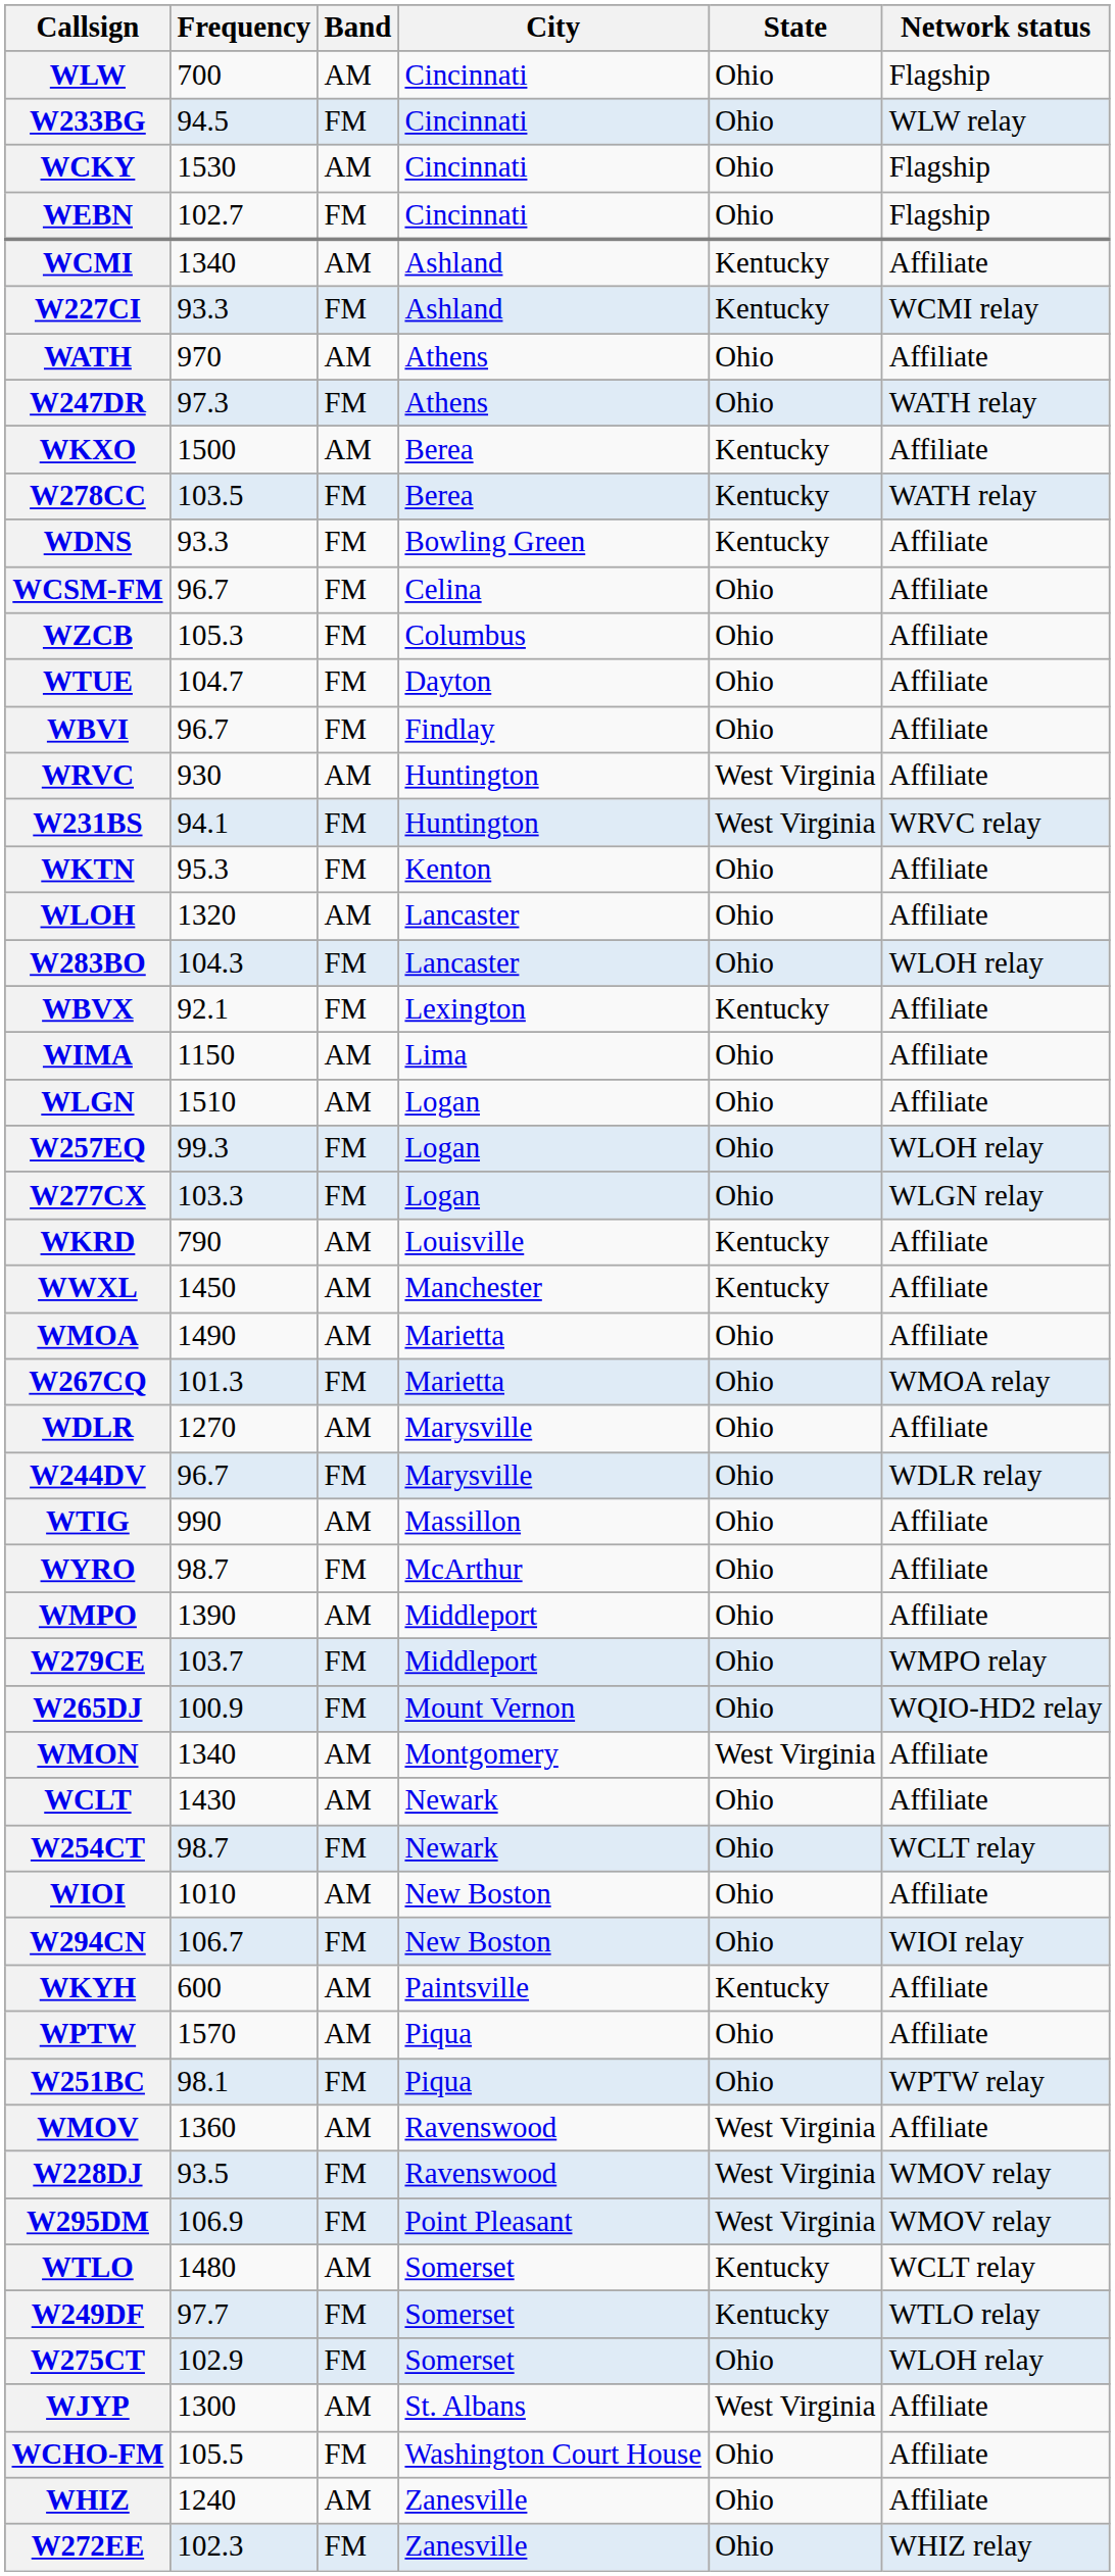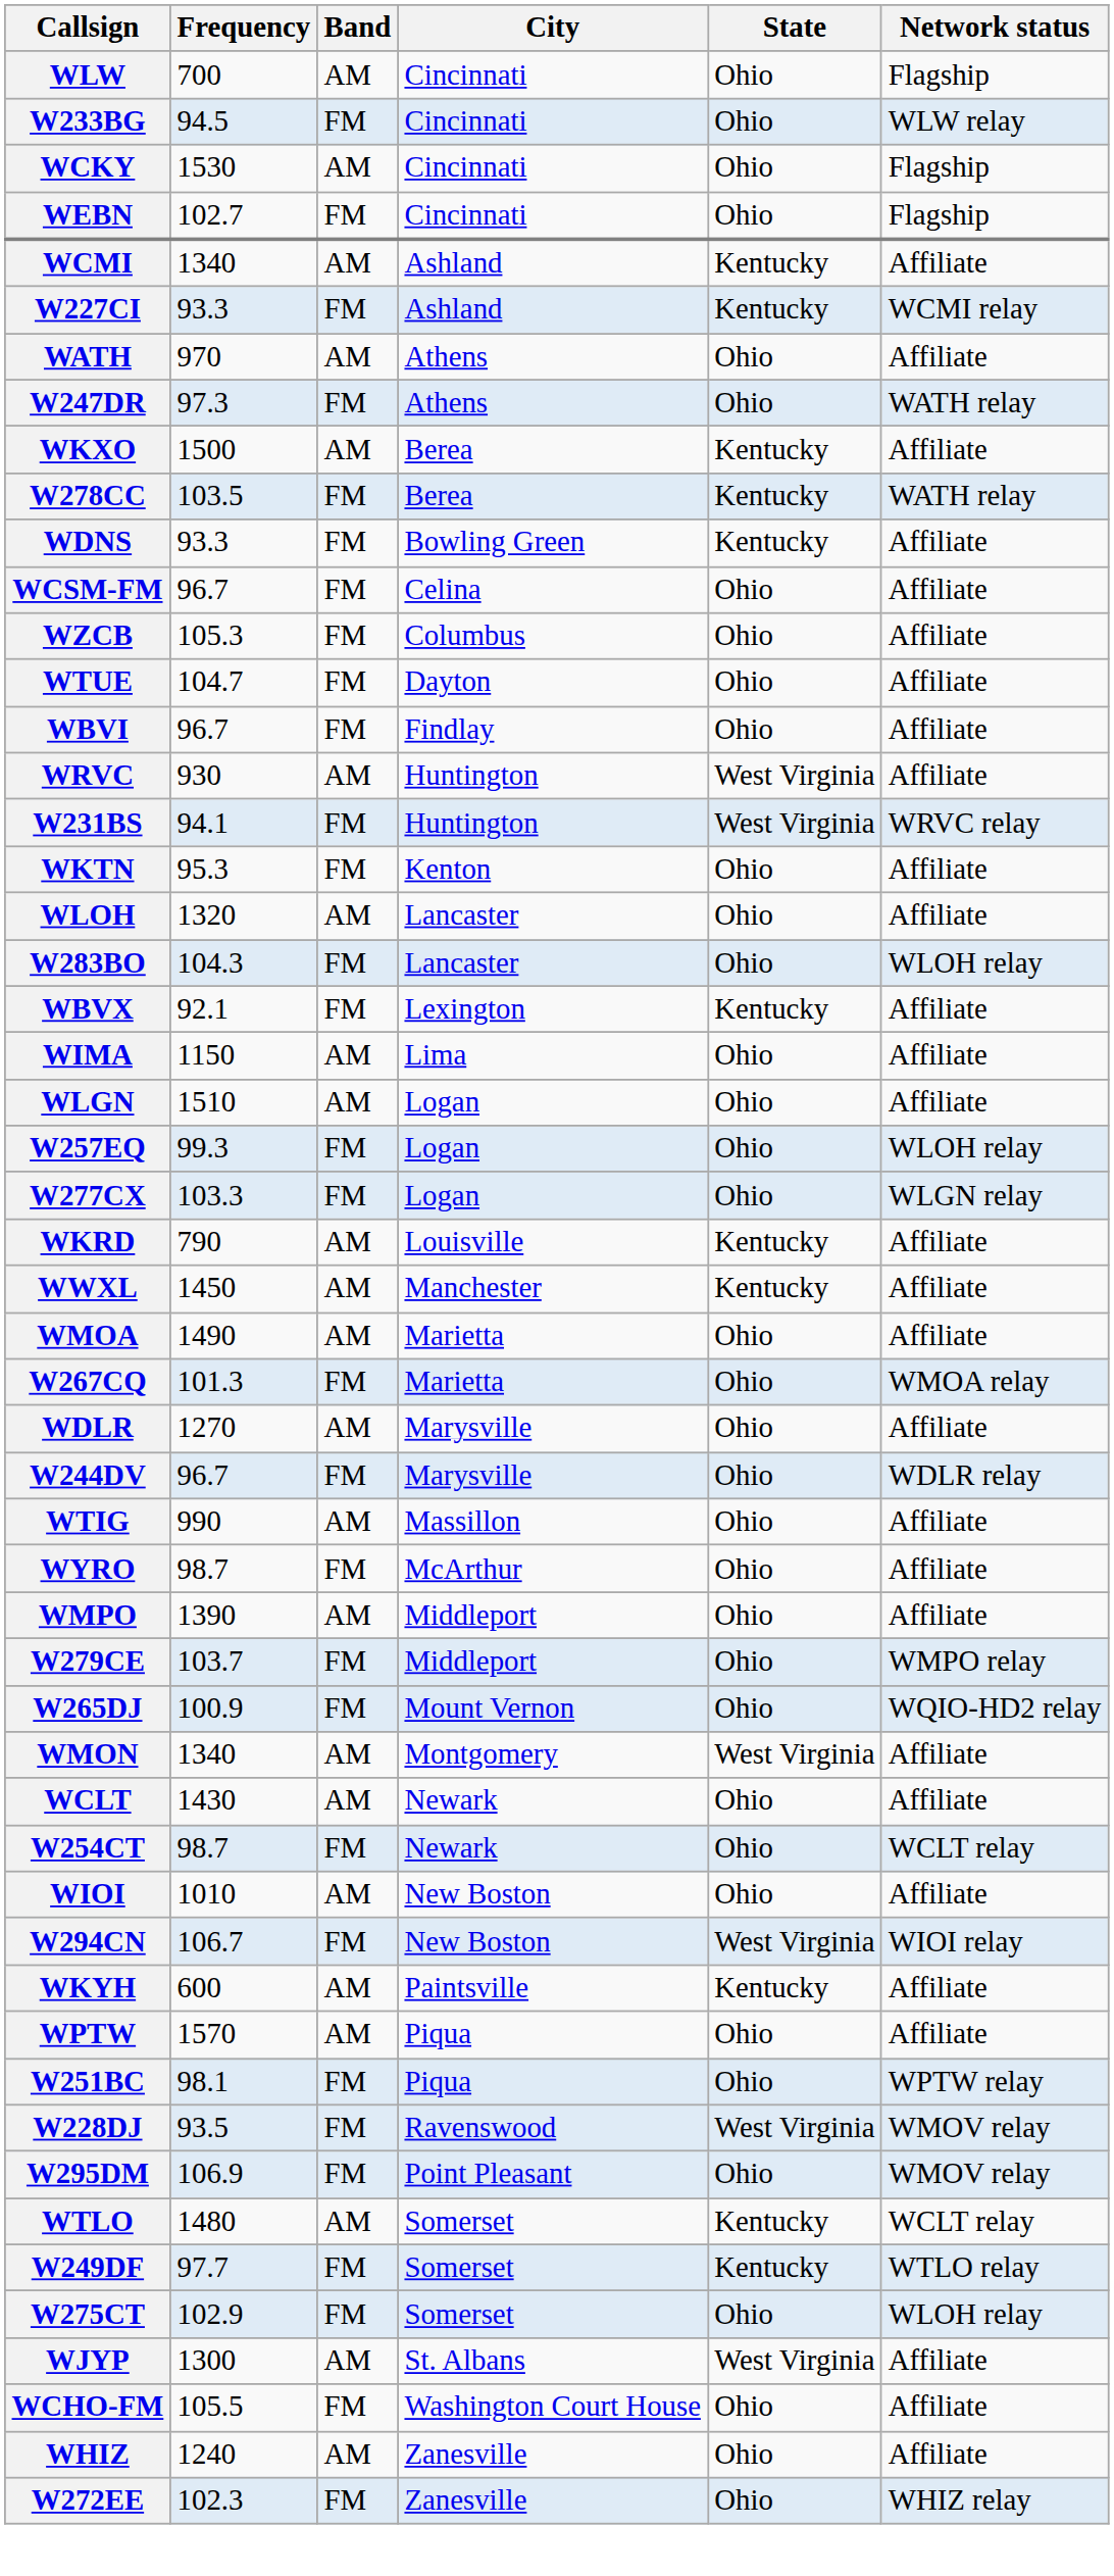 <table class="wikitable sortable">
 <tr>
 <th scope = "col">Callsign</th>
 <th scope = "col">Frequency</th>
 <th scope = "col">Band</th>
 <th scope = "col">City</th>
 <th scope = "col">State</th>
 <th scope = "col">Network status</th>
 </tr>
 <tr>
 <th scope = "row"><a href='#'>WLW</a></th>
 <td>700</td>
 <td>AM</td>
 <td><a href='#'>Cincinnati</a></td>
 <td>Ohio</td>
 <td>Flagship</td>
 </tr>
 <tr style="background-color:#DFEBF6;">
 <th scope = "row"><a href='#'>W233BG</a></th>
 <td>94.5</td>
 <td>FM</td>
 <td><a href='#'>Cincinnati</a></td>
 <td>Ohio</td>
 <td>WLW relay</td>
 </tr>
 <tr>
 <th scope = "row"><a href='#'>WCKY</a></th>
 <td>1530</td>
 <td>AM</td>
 <td><a href='#'>Cincinnati</a></td>
 <td>Ohio</td>
 <td>Flagship</td>
 </tr>
 <tr style="border-bottom: 2px solid grey">
 <th scope = "row"><a href='#'>WEBN</a></th>
 <td>102.7</td>
 <td>FM</td>
 <td><a href='#'>Cincinnati</a></td>
 <td>Ohio</td>
 <td>Flagship</td>
 </tr>
 <tr>
 <th scope = "row"><a href='#'>WCMI</a></th>
 <td>1340</td>
 <td>AM</td>
 <td><a href='#'>Ashland</a></td>
 <td>Kentucky</td>
 <td>Affiliate</td>
 </tr>
 <tr style="background-color:#DFEBF6;">
 <th scope = "row"><a href='#'>W227CI</a></th>
 <td>93.3</td>
 <td>FM</td>
 <td><a href='#'>Ashland</a></td>
 <td>Kentucky</td>
 <td>WCMI relay</td>
 </tr>
 <tr>
 <th scope = "row"><a href='#'>WATH</a></th>
 <td>970</td>
 <td>AM</td>
 <td><a href='#'>Athens</a></td>
 <td>Ohio</td>
 <td>Affiliate</td>
 </tr>
 <tr style="background-color:#DFEBF6;">
 <th scope = "row"><a href='#'>W247DR</a></th>
 <td>97.3</td>
 <td>FM</td>
 <td><a href='#'>Athens</a></td>
 <td>Ohio</td>
 <td>WATH relay</td>
 </tr>
 <tr>
 <th scope = "row"><a href='#'>WKXO</a></th>
 <td>1500</td>
 <td>AM</td>
 <td><a href='#'>Berea</a></td>
 <td>Kentucky</td>
 <td>Affiliate</td>
 </tr>
 <tr style="background-color:#DFEBF6;">
 <th scope = "row"><a href='#'>W278CC</a></th>
 <td>103.5</td>
 <td>FM</td>
 <td><a href='#'>Berea</a></td>
 <td>Kentucky</td>
 <td>WATH relay</td>
 </tr>
 <tr>
 <th scope = "row"><a href='#'>WDNS</a></th>
 <td>93.3</td>
 <td>FM</td>
 <td><a href='#'>Bowling Green</a></td>
 <td>Kentucky</td>
 <td>Affiliate</td>
 </tr>
 <tr>
 <th scope = "row"><a href='#'>WCSM-FM</a></th>
 <td>96.7</td>
 <td>FM</td>
 <td><a href='#'>Celina</a></td>
 <td>Ohio</td>
 <td>Affiliate</td>
 </tr>
 <tr>
 <th scope = "row"><a href='#'>WZCB</a></th>
 <td>105.3</td>
 <td>FM</td>
 <td><a href='#'>Columbus</a></td>
 <td>Ohio</td>
 <td>Affiliate</td>
 </tr>
 <tr>
 <th scope = "row"><a href='#'>WTUE</a></th>
 <td>104.7</td>
 <td>FM</td>
 <td><a href='#'>Dayton</a></td>
 <td>Ohio</td>
 <td>Affiliate</td>
 </tr>
 <tr>
 <th scope = "row"><a href='#'>WBVI</a></th>
 <td>96.7</td>
 <td>FM</td>
 <td><a href='#'>Findlay</a></td>
 <td>Ohio</td>
 <td>Affiliate</td>
 </tr>
 <tr>
 <th scope = "row"><a href='#'>WRVC</a></th>
 <td>930</td>
 <td>AM</td>
 <td><a href='#'>Huntington</a></td>
 <td>West Virginia</td>
 <td>Affiliate</td>
 </tr>
 <tr style="background-color:#DFEBF6;">
 <th scope = "row"><a href='#'>W231BS</a></th>
 <td>94.1</td>
 <td>FM</td>
 <td><a href='#'>Huntington</a></td>
 <td>West Virginia</td>
 <td>WRVC relay</td>
 </tr>
 <tr>
 <th scope = "row"><a href='#'>WKTN</a></th>
 <td>95.3</td>
 <td>FM</td>
 <td><a href='#'>Kenton</a></td>
 <td>Ohio</td>
 <td>Affiliate</td>
 </tr>
 <tr>
 <th scope = "row"><a href='#'>WLOH</a></th>
 <td>1320</td>
 <td>AM</td>
 <td><a href='#'>Lancaster</a></td>
 <td>Ohio</td>
 <td>Affiliate</td>
 </tr>
 <tr style="background-color:#DFEBF6;">
 <th scope = "row"><a href='#'>W283BO</a></th>
 <td>104.3</td>
 <td>FM</td>
 <td><a href='#'>Lancaster</a></td>
 <td>Ohio</td>
 <td>WLOH relay</td>
 </tr>
 <tr>
 <th scope = "row"><a href='#'>WBVX</a></th>
 <td>92.1</td>
 <td>FM</td>
 <td><a href='#'>Lexington</a></td>
 <td>Kentucky</td>
 <td>Affiliate</td>
 </tr>
 <tr>
 <th scope = "row"><a href='#'>WIMA</a></th>
 <td>1150</td>
 <td>AM</td>
 <td><a href='#'>Lima</a></td>
 <td>Ohio</td>
 <td>Affiliate</td>
 </tr>
 <tr>
 <th scope = "row"><a href='#'>WLGN</a></th>
 <td>1510</td>
 <td>AM</td>
 <td><a href='#'>Logan</a></td>
 <td>Ohio</td>
 <td>Affiliate</td>
 </tr>
 <tr style="background-color:#DFEBF6;">
 <th scope = "row"><a href='#'>W257EQ</a></th>
 <td>99.3</td>
 <td>FM</td>
 <td><a href='#'>Logan</a></td>
 <td>Ohio</td>
 <td>WLOH relay</td>
 </tr>
 <tr style="background-color:#DFEBF6;">
 <th scope = "row"><a href='#'>W277CX</a></th>
 <td>103.3</td>
 <td>FM</td>
 <td><a href='#'>Logan</a></td>
 <td>Ohio</td>
 <td>WLGN relay</td>
 </tr>
 <tr>
 <th scope = "row"><a href='#'>WKRD</a></th>
 <td>790</td>
 <td>AM</td>
 <td><a href='#'>Louisville</a></td>
 <td>Kentucky</td>
 <td>Affiliate<br></td>
 </tr>
 <tr>
 <th scope = "row"><a href='#'>WWXL</a></th>
 <td>1450</td>
 <td>AM</td>
 <td><a href='#'>Manchester</a></td>
 <td>Kentucky</td>
 <td>Affiliate</td>
 </tr>
 <tr>
 <th scope = "row"><a href='#'>WMOA</a></th>
 <td>1490</td>
 <td>AM</td>
 <td><a href='#'>Marietta</a></td>
 <td>Ohio</td>
 <td>Affiliate</td>
 </tr>
 <tr style="background-color:#DFEBF6;">
 <th scope = "row"><a href='#'>W267CQ</a></th>
 <td>101.3</td>
 <td>FM</td>
 <td><a href='#'>Marietta</a></td>
 <td>Ohio</td>
 <td>WMOA relay</td>
 </tr>
 <tr>
 <th scope = "row"><a href='#'>WDLR</a></th>
 <td>1270</td>
 <td>AM</td>
 <td><a href='#'>Marysville</a></td>
 <td>Ohio</td>
 <td>Affiliate</td>
 </tr>
 <tr style="background-color:#DFEBF6;">
 <th scope = "row"><a href='#'>W244DV</a></th>
 <td>96.7</td>
 <td>FM</td>
 <td><a href='#'>Marysville</a></td>
 <td>Ohio</td>
 <td>WDLR relay</td>
 </tr>
 <tr>
 <th scope = "row"><a href='#'>WTIG</a></th>
 <td>990</td>
 <td>AM</td>
 <td><a href='#'>Massillon</a></td>
 <td>Ohio</td>
 <td>Affiliate<br></td>
 </tr>
 <tr>
 <th scope = "row"><a href='#'>WYRO</a></th>
 <td>98.7</td>
 <td>FM</td>
 <td><a href='#'>McArthur</a></td>
 <td>Ohio</td>
 <td>Affiliate</td>
 </tr>
 <tr>
 <th scope = "row"><a href='#'>WMPO</a></th>
 <td>1390</td>
 <td>AM</td>
 <td><a href='#'>Middleport</a></td>
 <td>Ohio</td>
 <td>Affiliate</td>
 </tr>
 <tr style="background-color:#DFEBF6;">
 <th scope = "row"><a href='#'>W279CE</a></th>
 <td>103.7</td>
 <td>FM</td>
 <td><a href='#'>Middleport</a></td>
 <td>Ohio</td>
 <td>WMPO relay</td>
 </tr>
 <tr style="background-color:#DFEBF6;">
 <th scope = "row"><a href='#'>W265DJ</a></th>
 <td>100.9</td>
 <td>FM</td>
 <td><a href='#'>Mount Vernon</a></td>
 <td>Ohio</td>
 <td>WQIO-HD2 relay</td>
 </tr>
 <tr>
 <th scope = "row"><a href='#'>WMON</a></th>
 <td>1340</td>
 <td>AM</td>
 <td><a href='#'>Montgomery</a></td>
 <td>West Virginia</td>
 <td>Affiliate<br></td>
 </tr>
 <tr>
 <th scope = "row"><a href='#'>WCLT</a></th>
 <td>1430</td>
 <td>AM</td>
 <td><a href='#'>Newark</a></td>
 <td>Ohio</td>
 <td>Affiliate</td>
 </tr>
 <tr style="background-color:#DFEBF6;">
 <th scope = "row"><a href='#'>W254CT</a></th>
 <td>98.7</td>
 <td>FM</td>
 <td><a href='#'>Newark</a></td>
 <td>Ohio</td>
 <td>WCLT relay</td>
 </tr>
 <tr>
 <th scope = "row"><a href='#'>WIOI</a></th>
 <td>1010</td>
 <td>AM</td>
 <td><a href='#'>New Boston</a></td>
 <td>Ohio</td>
 <td>Affiliate</td>
 </tr>
 <tr style="background-color:#DFEBF6;">
 <th scope = "row"><a href='#'>W294CN</a></th>
 <td>106.7</td>
 <td>FM</td>
 <td><a href='#'>New Boston</a></td>
-<td>Ohio</td>
+<td>West Virginia</td>
 <td>WIOI relay</td>
 </tr>
 <tr>
 <th scope = "row"><a href='#'>WKYH</a></th>
 <td>600</td>
 <td>AM</td>
 <td><a href='#'>Paintsville</a></td>
 <td>Kentucky</td>
 <td>Affiliate<br></td>
 </tr>
 <tr>
 <th scope = "row"><a href='#'>WPTW</a></th>
 <td>1570</td>
 <td>AM</td>
 <td><a href='#'>Piqua</a></td>
 <td>Ohio</td>
 <td>Affiliate</td>
 </tr>
 <tr style="background-color:#DFEBF6;">
 <th scope = "row"><a href='#'>W251BC</a></th>
 <td>98.1</td>
 <td>FM</td>
 <td><a href='#'>Piqua</a></td>
 <td>Ohio</td>
 <td>WPTW relay</td>
 </tr>
-<tr>
-<th scope = "row"><a href='#'>WMOV</a></th>
-<td>1360</td>
-<td>AM</td>
-<td><a href='#'>Ravenswood</a></td>
-<td>West Virginia</td>
-<td>Affiliate</td>
-</tr>
 <tr style="background-color:#DFEBF6;">
 <th scope = "row"><a href='#'>W228DJ</a></th>
 <td>93.5</td>
 <td>FM</td>
 <td><a href='#'>Ravenswood</a></td>
 <td>West Virginia</td>
 <td>WMOV relay</td>
 </tr>
 <tr style="background-color:#DFEBF6;">
 <th scope = "row"><a href='#'>W295DM</a></th>
 <td>106.9</td>
 <td>FM</td>
 <td><a href='#'>Point Pleasant</a></td>
-<td>West Virginia</td>
+<td>Ohio</td>
 <td>WMOV relay</td>
 </tr>
 <tr>
 <th scope = "row"><a href='#'>WTLO</a></th>
 <td>1480</td>
 <td>AM</td>
 <td><a href='#'>Somerset</a></td>
 <td>Kentucky</td>
 <td>WCLT relay</td>
 </tr>
 <tr style="background-color:#DFEBF6;">
 <th scope = "row"><a href='#'>W249DF</a></th>
 <td>97.7</td>
 <td>FM</td>
 <td><a href='#'>Somerset</a></td>
 <td>Kentucky</td>
 <td>WTLO relay</td>
 </tr>
 <tr style="background-color:#DFEBF6;">
 <th scope = "row"><a href='#'>W275CT</a></th>
 <td>102.9</td>
 <td>FM</td>
 <td><a href='#'>Somerset</a></td>
 <td>Ohio</td>
 <td>WLOH relay</td>
 </tr>
 <tr>
 <th scope = "row"><a href='#'>WJYP</a></th>
 <td>1300</td>
 <td>AM</td>
 <td><a href='#'>St. Albans</a></td>
 <td>West Virginia</td>
 <td>Affiliate<br></td>
 </tr>
 <tr>
 <th scope = "row"><a href='#'>WCHO-FM</a></th>
 <td>105.5</td>
 <td>FM</td>
 <td><a href='#'>Washington Court House</a></td>
 <td>Ohio</td>
 <td>Affiliate</td>
 </tr>
 <tr>
 <th scope = "row"><a href='#'>WHIZ</a></th>
 <td>1240</td>
 <td>AM</td>
 <td><a href='#'>Zanesville</a></td>
 <td>Ohio</td>
 <td>Affiliate</td>
 </tr>
 <tr style="background-color:#DFEBF6;">
 <th scope = "row"><a href='#'>W272EE</a></th>
 <td>102.3</td>
 <td>FM</td>
 <td><a href='#'>Zanesville</a></td>
 <td>Ohio</td>
 <td>WHIZ relay</td>
 </tr>
 </table>
